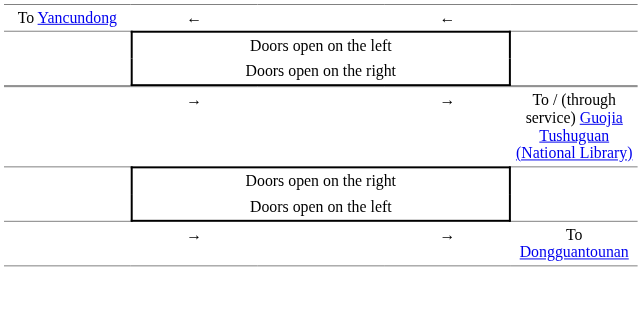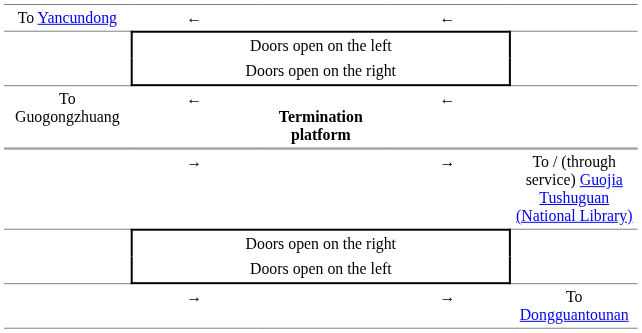 <table table border=0 cellspacing=0 cellpadding=4>
 <tr>
 <td style="border-top:solid 1px gray;" width=120 valign=top align=center>To  <a href='#'>Yancundong</a></td>
 <td style="border-top:solid 1px gray;" width=120 valign=top align=center>←</td>
 <th style="border-top:solid 1px gray;" width=120 valign=top align=center></th>
 <td style="border-top:solid 1px gray;" width=120 valign=top align=center>←</td>
 <td style="border-top:solid 1px gray;" width=120 valign=top align=center></td>
 </tr>
 <tr>
 <td style="border-top:solid 1px gray;" width=120 valign=top align=center></td>
 <td style="border-top:solid 2px black;border-right:solid 2px black;border-left:solid 2px black;text-align: center;" colspan=3>Doors open on the left</td>
 <td style="border-top:solid 1px gray;" width=120 valign=top align=center></td>
 </tr>
 <tr>
 <td style="border-bottom:solid 1px gray;" width=120 valign=top align=center></td>
 <td style="border-right:solid 2px black;border-left:solid 2px black;border-bottom:solid 2px black;text-align: center;" colspan=3>Doors open on the right</td>
 <td style="border-bottom:solid 1px gray;" width=120 valign=top align=center></td>
+</tr>
+<tr>
+<td style="border-bottom:solid 1px gray;" valign=top align=center>To  Guogongzhuang</td>
+<td style="border-bottom:solid 1px gray;" width=120 valign=top align=center>←</td>
+<th style="border-bottom:solid 1px gray;" colspan=1 valign=top align=center><br>Termination platform</th>
+<td style="border-bottom:solid 1px gray;" width=120 valign=top align=center>←</td>
+<td style="border-bottom:solid 1px gray;"  valign=top align=center></td>
 </tr>
 <tr>
 <td style="border-top:solid 1px gray;" width=120 valign=top align=center></td>
 <td style="border-top:solid 1px gray;" width=120 valign=top align=center>→</td>
 <th style="border-top:solid 1px gray;" width=120 valign=top align=center></th>
 <td style="border-top:solid 1px gray;" width=120 valign=top align=center>→</td>
 <td style="border-top:solid 1px gray;" width=120 valign=top align=center>To  /  (through service) <a href='#'>Guojia Tushuguan (National Library)</a></td>
 </tr>
 <tr>
 <td style="border-top:solid 1px gray;" width=120 valign=top align=center></td>
 <td style="border-top:solid 2px black;border-right:solid 2px black;border-left:solid 2px black;text-align: center;" colspan=3>Doors open on the right</td>
 <td style="border-top:solid 1px gray;" width=120 valign=top align=center></td>
 </tr>
 <tr>
 <td style="border-bottom:solid 1px gray;" width=120 valign=top align=center></td>
 <td style="border-right:solid 2px black;border-left:solid 2px black;border-bottom:solid 2px black;text-align: center;" colspan=3>Doors open on the left</td>
 <td style="border-bottom:solid 1px gray;" width=120 valign=top align=center></td>
 </tr>
 <tr>
 <td style="border-bottom:solid 1px gray;" valign=top align=center></td>
 <td style="border-bottom:solid 1px gray;" width=120 valign=top align=center>→</td>
 <th style="border-bottom:solid 1px gray;" colspan=1 valign=top align=center></th>
 <td style="border-bottom:solid 1px gray;" width=120 valign=top align=center>→</td>
 <td style="border-bottom:solid 1px gray;"  valign=top align=center>To  <a href='#'>Dongguantounan</a></td>
 </tr>
 </table>
